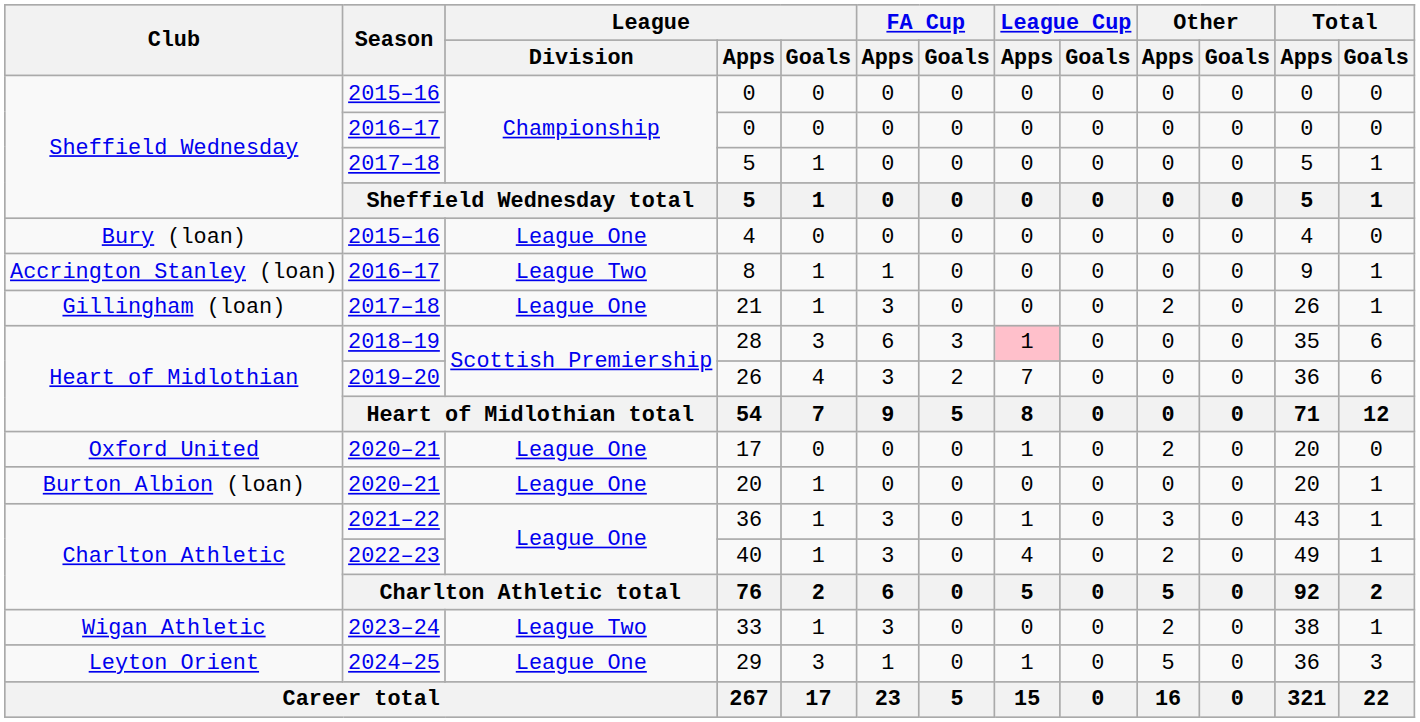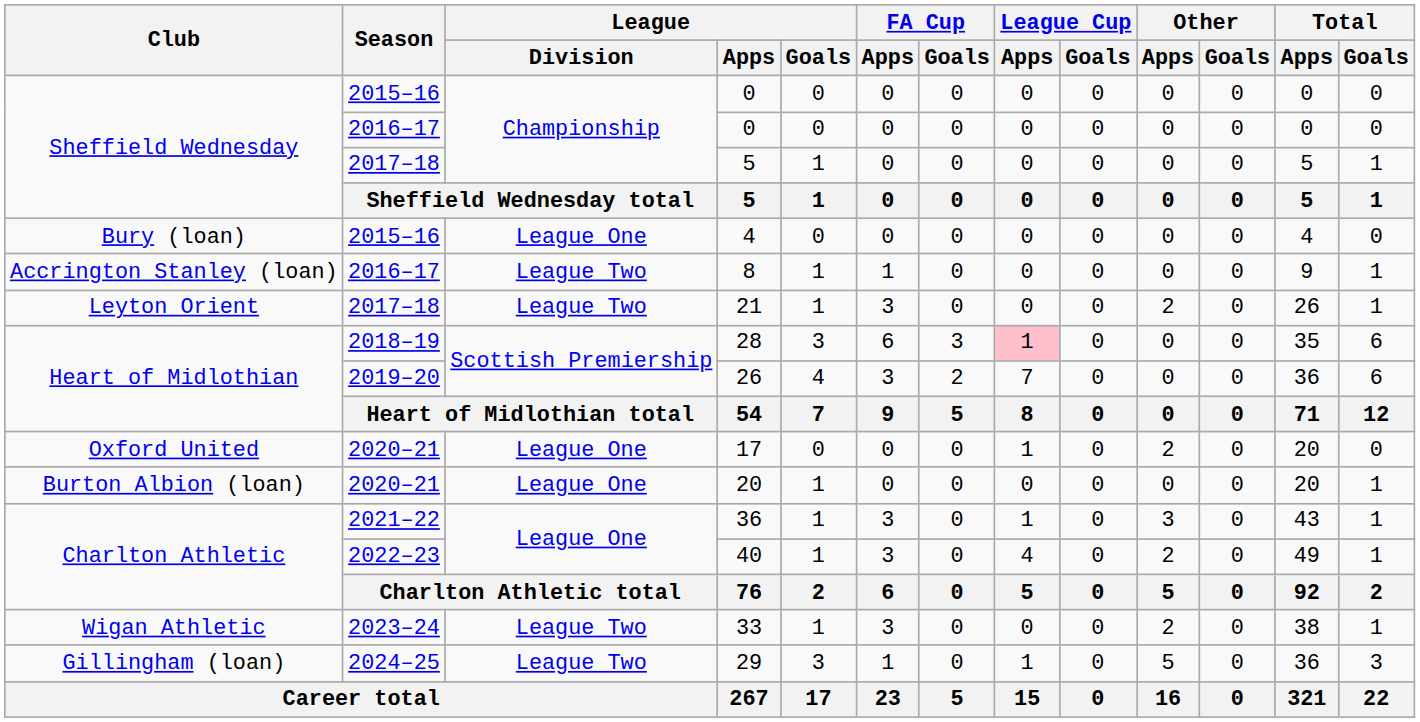 <table class="wikitable" style="text-align:center">
 <tr>
 <th rowspan="2">Club</th>
 <th rowspan="2">Season</th>
 <th colspan="3">League</th>
 <th colspan="2"><a href='#'>FA Cup</a></th>
 <th colspan="2"><a href='#'>League Cup</a></th>
 <th colspan="2">Other</th>
 <th colspan="2">Total</th>
 </tr>
 <tr>
 <th>Division</th>
 <th>Apps</th>
 <th>Goals</th>
 <th>Apps</th>
 <th>Goals</th>
 <th>Apps</th>
 <th>Goals</th>
 <th>Apps</th>
 <th>Goals</th>
 <th>Apps</th>
 <th>Goals</th>
 </tr>
 <tr>
 <td rowspan=4><a href='#'>Sheffield Wednesday</a></td>
 <td><a href='#'>2015–16</a></td>
 <td rowspan=3><a href='#'>Championship</a></td>
 <td>0</td>
 <td>0</td>
 <td>0</td>
 <td>0</td>
 <td>0</td>
 <td>0</td>
 <td>0</td>
 <td>0</td>
 <td>0</td>
 <td>0</td>
 </tr>
 <tr>
 <td><a href='#'>2016–17</a></td>
 <td>0</td>
 <td>0</td>
 <td>0</td>
 <td>0</td>
 <td>0</td>
 <td>0</td>
 <td>0</td>
 <td>0</td>
 <td>0</td>
 <td>0</td>
 </tr>
 <tr>
 <td><a href='#'>2017–18</a></td>
 <td>5</td>
 <td>1</td>
 <td>0</td>
 <td>0</td>
 <td>0</td>
 <td>0</td>
 <td>0</td>
 <td>0</td>
 <td>5</td>
 <td>1</td>
 </tr>
 <tr>
 <th colspan=2>Sheffield Wednesday total</th>
 <th>5</th>
 <th>1</th>
 <th>0</th>
 <th>0</th>
 <th>0</th>
 <th>0</th>
 <th>0</th>
 <th>0</th>
 <th>5</th>
 <th>1</th>
 </tr>
 <tr>
 <td><a href='#'>Bury</a> (loan)</td>
 <td><a href='#'>2015–16</a></td>
 <td><a href='#'>League One</a></td>
 <td>4</td>
 <td>0</td>
 <td>0</td>
 <td>0</td>
 <td>0</td>
 <td>0</td>
 <td>0</td>
 <td>0</td>
 <td>4</td>
 <td>0</td>
 </tr>
 <tr>
 <td><a href='#'>Accrington Stanley</a> (loan)</td>
 <td><a href='#'>2016–17</a></td>
 <td><a href='#'>League Two</a></td>
 <td>8</td>
 <td>1</td>
 <td>1</td>
 <td>0</td>
 <td>0</td>
 <td>0</td>
 <td>0</td>
 <td>0</td>
 <td>9</td>
 <td>1</td>
 </tr>
 <tr>
-<td><a href='#'>Gillingham</a> (loan)</td>
+<td><a href='#'>Leyton Orient</a></td>
 <td><a href='#'>2017–18</a></td>
-<td><a href='#'>League One</a></td>
+<td><a href='#'>League Two</a></td>
 <td>21</td>
 <td>1</td>
 <td>3</td>
 <td>0</td>
 <td>0</td>
 <td>0</td>
 <td>2</td>
 <td>0</td>
 <td>26</td>
 <td>1</td>
 </tr>
 <tr>
 <td rowspan=3><a href='#'>Heart of Midlothian</a></td>
 <td><a href='#'>2018–19</a></td>
 <td rowspan=2><a href='#'>Scottish Premiership</a></td>
 <td>28</td>
 <td>3</td>
 <td>6</td>
 <td>3</td>
 <td style="background: pink;">1</td>
 <td>0</td>
 <td>0</td>
 <td>0</td>
 <td>35</td>
 <td>6</td>
 </tr>
 <tr>
 <td><a href='#'>2019–20</a></td>
 <td>26</td>
 <td>4</td>
 <td>3</td>
 <td>2</td>
 <td>7</td>
 <td>0</td>
 <td>0</td>
 <td>0</td>
 <td>36</td>
 <td>6</td>
 </tr>
 <tr>
 <th colspan=2>Heart of Midlothian total</th>
 <th>54</th>
 <th>7</th>
 <th>9</th>
 <th>5</th>
 <th>8</th>
 <th>0</th>
 <th>0</th>
 <th>0</th>
 <th>71</th>
 <th>12</th>
 </tr>
 <tr>
 <td><a href='#'>Oxford United</a></td>
 <td><a href='#'>2020–21</a></td>
 <td><a href='#'>League One</a></td>
 <td>17</td>
 <td>0</td>
 <td>0</td>
 <td>0</td>
 <td>1</td>
 <td>0</td>
 <td>2</td>
 <td>0</td>
 <td>20</td>
 <td>0</td>
 </tr>
 <tr>
 <td><a href='#'>Burton Albion</a> (loan)</td>
 <td><a href='#'>2020–21</a></td>
 <td><a href='#'>League One</a></td>
 <td>20</td>
 <td>1</td>
 <td>0</td>
 <td>0</td>
 <td>0</td>
 <td>0</td>
 <td>0</td>
 <td>0</td>
 <td>20</td>
 <td>1</td>
 </tr>
 <tr>
 <td rowspan="3"><a href='#'>Charlton Athletic</a></td>
 <td><a href='#'>2021–22</a></td>
 <td rowspan="2"><a href='#'>League One</a></td>
 <td>36</td>
 <td>1</td>
 <td>3</td>
 <td>0</td>
 <td>1</td>
 <td>0</td>
 <td>3</td>
 <td>0</td>
 <td>43</td>
 <td>1</td>
 </tr>
 <tr>
 <td><a href='#'>2022–23</a></td>
 <td>40</td>
 <td>1</td>
 <td>3</td>
 <td>0</td>
 <td>4</td>
 <td>0</td>
 <td>2</td>
 <td>0</td>
 <td>49</td>
 <td>1</td>
 </tr>
 <tr>
 <th colspan=2>Charlton Athletic total</th>
 <th>76</th>
 <th>2</th>
 <th>6</th>
 <th>0</th>
 <th>5</th>
 <th>0</th>
 <th>5</th>
 <th>0</th>
 <th>92</th>
 <th>2</th>
 </tr>
 <tr>
 <td><a href='#'>Wigan Athletic</a></td>
 <td><a href='#'>2023–24</a></td>
 <td><a href='#'>League Two</a></td>
 <td>33</td>
 <td>1</td>
 <td>3</td>
 <td>0</td>
 <td>0</td>
 <td>0</td>
 <td>2</td>
 <td>0</td>
 <td>38</td>
 <td>1</td>
 </tr>
 <tr>
-<td><a href='#'>Leyton Orient</a></td>
+<td><a href='#'>Gillingham</a> (loan)</td>
 <td><a href='#'>2024–25</a></td>
-<td><a href='#'>League One</a></td>
+<td><a href='#'>League Two</a></td>
 <td>29</td>
 <td>3</td>
 <td>1</td>
 <td>0</td>
 <td>1</td>
 <td>0</td>
 <td>5</td>
 <td>0</td>
 <td>36</td>
 <td>3</td>
 </tr>
 <tr>
 <th colspan="3">Career total</th>
 <th>267</th>
 <th>17</th>
 <th>23</th>
 <th>5</th>
 <th>15</th>
 <th>0</th>
 <th>16</th>
 <th>0</th>
 <th>321</th>
 <th>22</th>
 </tr>
 </table>
